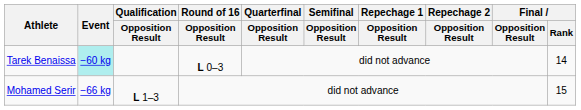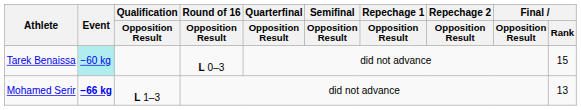 <table class="wikitable" border="1" style="font-size:90%">
 <tr>
 <th rowspan=2>Athlete</th>
 <th rowspan=2>Event</th>
 <th>Qualification</th>
 <th>Round of 16</th>
 <th>Quarterfinal</th>
 <th>Semifinal</th>
 <th>Repechage 1</th>
 <th>Repechage 2</th>
 <th colspan=2>Final / </th>
 </tr>
 <tr style="font-size: 95%">
 <th>Opposition<br>Result</th>
 <th>Opposition<br>Result</th>
 <th>Opposition<br>Result</th>
 <th>Opposition<br>Result</th>
 <th>Opposition<br>Result</th>
 <th>Opposition<br>Result</th>
 <th>Opposition<br>Result</th>
 <th>Rank</th>
 </tr>
 <tr align=center>
 <td align=left><a href='#'>Tarek Benaissa</a></td>
 <td align=left style="background: paleturquoise;"><a href='#'>−60 kg</a></td>
 <td></td>
 <td><br><strong>L</strong> 0–3 <sup></sup></td>
 <td colspan=5>did not advance</td>
-<td>14</td>
+<td>15</td>
 </tr>
 <tr align=center>
 <td align=left><a href='#'>Mohamed Serir</a></td>
-<td align=left><a href='#'>−66 kg</a></td>
+<td align=left><strong><a href='#'>−66 kg</a></strong></td>
 <td><br><strong>L</strong> 1–3 <sup></sup></td>
 <td colspan=6>did not advance</td>
-<td>15</td>
+<td>13</td>
 </tr>
 </table>
